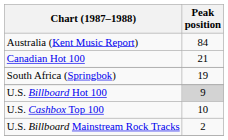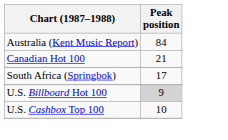 <table class="wikitable sortable">
 <tr>
 <th align="center">Chart (1987–1988)</th>
 <th align="center">Peak<br>position</th>
 </tr>
 <tr>
 <td>Australia (<a href='#'>Kent Music Report</a>)</td>
 <td align="center">84</td>
 </tr>
 <tr>
 <td><a href='#'>Canadian Hot 100</a></td>
 <td align="center">21</td>
 </tr>
 <tr>
 </tr>
 <tr>
 </tr>
 <tr>
 <td>South Africa (<a href='#'>Springbok</a>)</td>
-<td align="center">19</td>
+<td align="center">17</td>
 </tr>
 <tr>
 </tr>
 <tr>
 <td>U.S. <a href='#'><em>Billboard</em> Hot 100</a></td>
 <td align="center" style="background: lightgrey;">9</td>
 </tr>
 <tr>
 <td>U.S. <a href='#'><em>Cashbox</em> Top 100</a></td>
 <td align="center">10</td>
 </tr>
 <tr>
-<td>U.S. <em>Billboard</em> <a href='#'>Mainstream Rock Tracks</a></td>
-<td align="center">2</td>
-</tr>
-<tr>
 </tr>
 </table>
